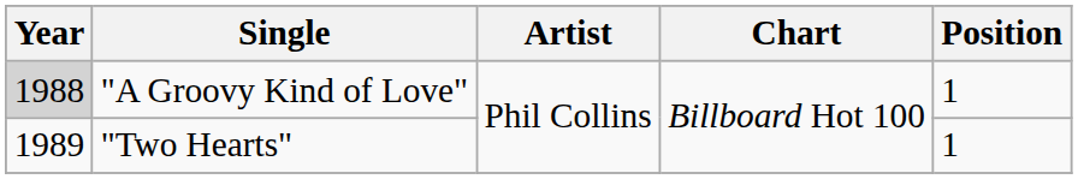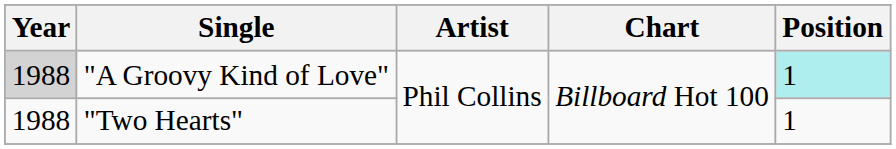 <table class="wikitable">
 <tr>
 <th align="left">Year</th>
 <th align="left">Single</th>
 <th align="left">Artist</th>
 <th align="left">Chart</th>
 <th align="left">Position</th>
 </tr>
 <tr>
 <td align="left" style="background: lightgrey;">1988</td>
 <td align="left">"A Groovy Kind of Love"</td>
 <td style="text-align:left;" rowspan="2">Phil Collins</td>
 <td style="text-align:left;" rowspan="2"><em>Billboard</em> Hot 100</td>
-<td align="left">1</td>
+<td align="left" style="background: paleturquoise;">1</td>
 </tr>
 <tr>
-<td align="left">1989</td>
+<td align="left">1988</td>
 <td align="left">"Two Hearts"</td>
 <td align="left">1</td>
 </tr>
 </table>
